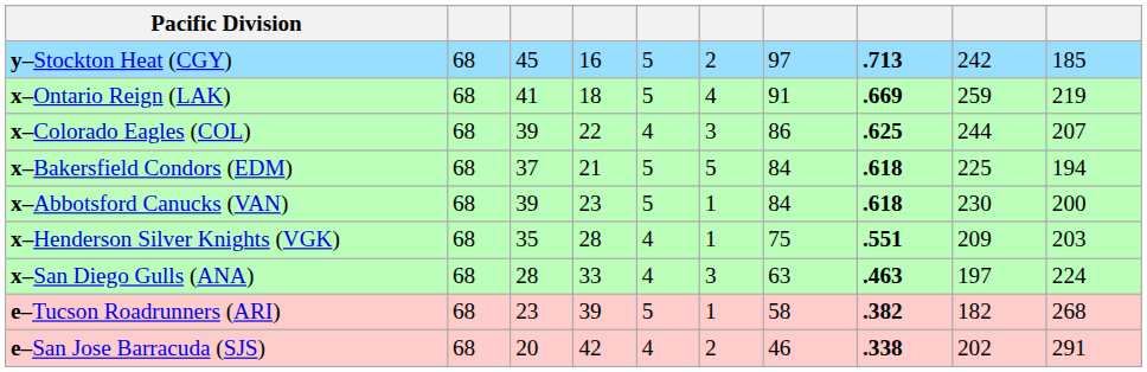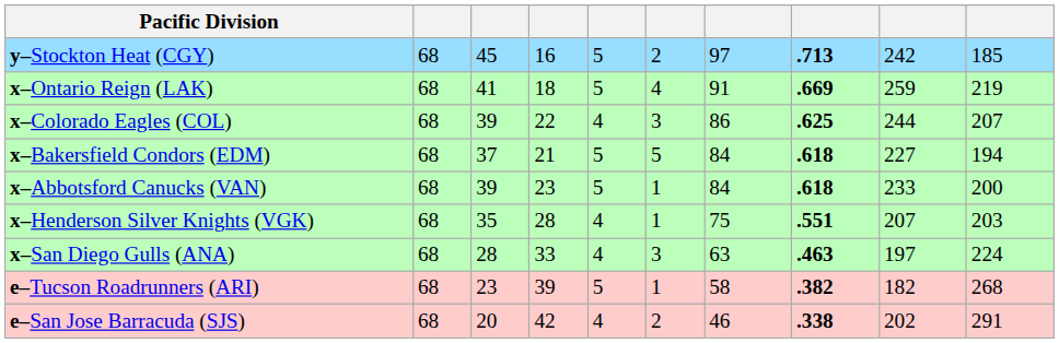 <table class="wikitable" style="width:50em">
 <tr bgcolor="#DDDDFF">
 <th width="35%">Pacific Division</th>
 <th width="5%"></th>
 <th width="5%"></th>
 <th width="5%"></th>
 <th width="5%"></th>
 <th width="5%"></th>
 <th width="7.5%"></th>
 <th width="7.5%"></th>
 <th width="7.5%"></th>
 <th width="7.5%"></th>
 </tr>
 <tr bgcolor=#97DEFF>
 <td><strong>y–</strong><a href='#'>Stockton Heat</a> (<a href='#'>CGY</a>)</td>
 <td>68</td>
 <td>45</td>
 <td>16</td>
 <td>5</td>
 <td>2</td>
 <td>97</td>
 <td><strong>.713</strong></td>
 <td>242</td>
 <td>185</td>
 </tr>
 <tr bgcolor=#bbffbb>
 <td><strong>x–</strong><a href='#'>Ontario Reign</a> (<a href='#'>LAK</a>)</td>
 <td>68</td>
 <td>41</td>
 <td>18</td>
 <td>5</td>
 <td>4</td>
 <td>91</td>
 <td><strong>.669</strong></td>
 <td>259</td>
 <td>219</td>
 </tr>
 <tr bgcolor=#bbffbb>
 <td><strong>x–</strong><a href='#'>Colorado Eagles</a> (<a href='#'>COL</a>)</td>
 <td>68</td>
 <td>39</td>
 <td>22</td>
 <td>4</td>
 <td>3</td>
 <td>86</td>
 <td><strong>.625</strong></td>
 <td>244</td>
 <td>207</td>
 </tr>
 <tr bgcolor=#bbffbb>
 <td><strong>x–</strong><a href='#'>Bakersfield Condors</a> (<a href='#'>EDM</a>)</td>
 <td>68</td>
 <td>37</td>
 <td>21</td>
 <td>5</td>
 <td>5</td>
 <td>84</td>
 <td><strong>.618</strong></td>
-<td>225</td>
+<td>227</td>
 <td>194</td>
 </tr>
 <tr bgcolor=#bbffbb>
 <td><strong>x–</strong><a href='#'>Abbotsford Canucks</a> (<a href='#'>VAN</a>)</td>
 <td>68</td>
 <td>39</td>
 <td>23</td>
 <td>5</td>
 <td>1</td>
 <td>84</td>
 <td><strong>.618</strong></td>
-<td>230</td>
+<td>233</td>
 <td>200</td>
 </tr>
 <tr bgcolor=#bbffbb>
 <td><strong>x–</strong><a href='#'>Henderson Silver Knights</a> (<a href='#'>VGK</a>)</td>
 <td>68</td>
 <td>35</td>
 <td>28</td>
 <td>4</td>
 <td>1</td>
 <td>75</td>
 <td><strong>.551</strong></td>
-<td>209</td>
+<td>207</td>
 <td>203</td>
 </tr>
 <tr bgcolor=#bbffbb>
 <td><strong>x–</strong><a href='#'>San Diego Gulls</a> (<a href='#'>ANA</a>)</td>
 <td>68</td>
 <td>28</td>
 <td>33</td>
 <td>4</td>
 <td>3</td>
 <td>63</td>
 <td><strong>.463</strong></td>
 <td>197</td>
 <td>224</td>
 </tr>
 <tr bgcolor=#ffcccc>
 <td><strong>e–</strong><a href='#'>Tucson Roadrunners</a> (<a href='#'>ARI</a>)</td>
 <td>68</td>
 <td>23</td>
 <td>39</td>
 <td>5</td>
 <td>1</td>
 <td>58</td>
 <td><strong>.382</strong></td>
 <td>182</td>
 <td>268</td>
 </tr>
 <tr bgcolor=#ffcccc>
 <td><strong>e–</strong><a href='#'>San Jose Barracuda</a> (<a href='#'>SJS</a>)</td>
 <td>68</td>
 <td>20</td>
 <td>42</td>
 <td>4</td>
 <td>2</td>
 <td>46</td>
 <td><strong>.338</strong></td>
 <td>202</td>
 <td>291</td>
 </tr>
 </table>
